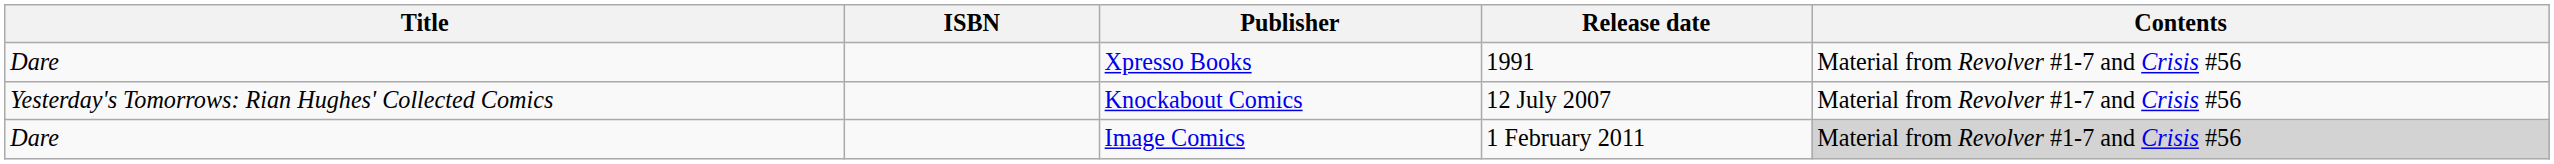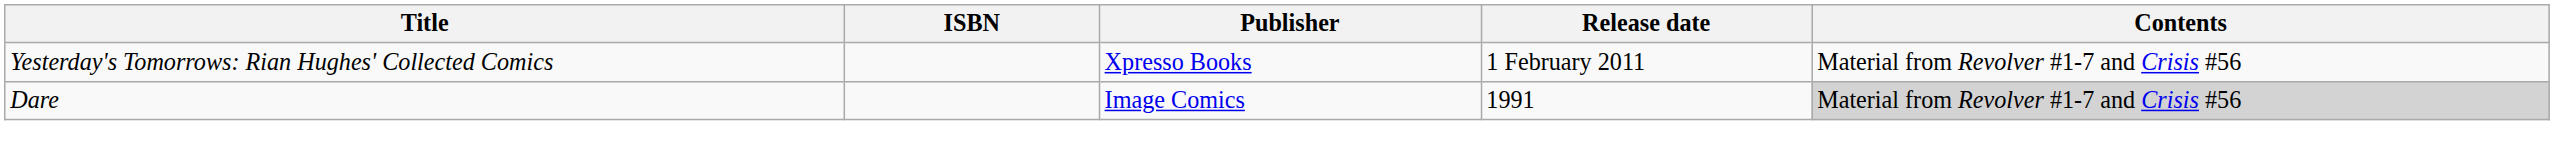 <table class="wikitable" width="85%">
 <tr>
 <th width=33%>Title</th>
 <th width=10%>ISBN</th>
 <th width=15%>Publisher</th>
 <th width=13%>Release date</th>
 <th width=29%>Contents</th>
 </tr>
 <tr>
-<td><em>Dare</em></td>
+<td><em>Yesterday's Tomorrows: Rian Hughes' Collected Comics</em></td>
 <td></td>
 <td><a href='#'>Xpresso Books</a></td>
-<td>1991</td>
-<td>Material from <em>Revolver</em> #1-7 and <em><a href='#'>Crisis</a></em> #56</td>
-</tr>
-<tr>
-<td><em>Yesterday's Tomorrows: Rian Hughes' Collected Comics</em></td>
-<td></td>
-<td><a href='#'>Knockabout Comics</a></td>
-<td>12 July 2007</td>
+<td>1 February 2011</td>
 <td>Material from <em>Revolver</em> #1-7 and <em><a href='#'>Crisis</a></em> #56</td>
 </tr>
 <tr>
 <td><em>Dare</em></td>
 <td></td>
 <td><a href='#'>Image Comics</a></td>
-<td>1 February 2011</td>
+<td>1991</td>
 <td style="background: lightgrey;">Material from <em>Revolver</em> #1-7 and <em><a href='#'>Crisis</a></em> #56</td>
 </tr>
 </table>
